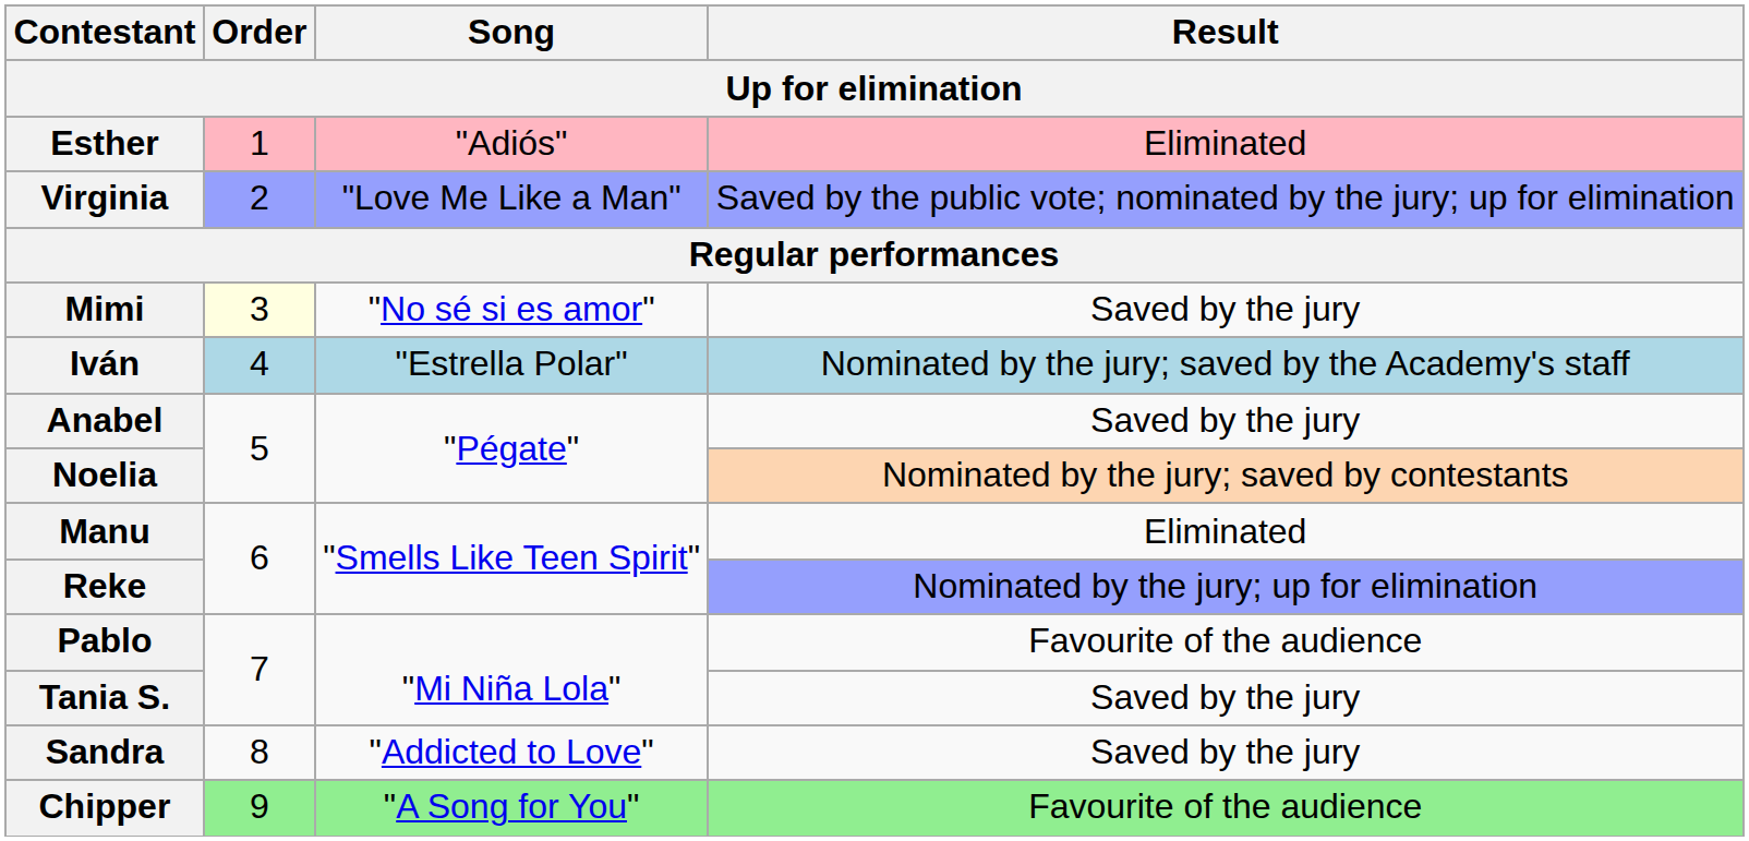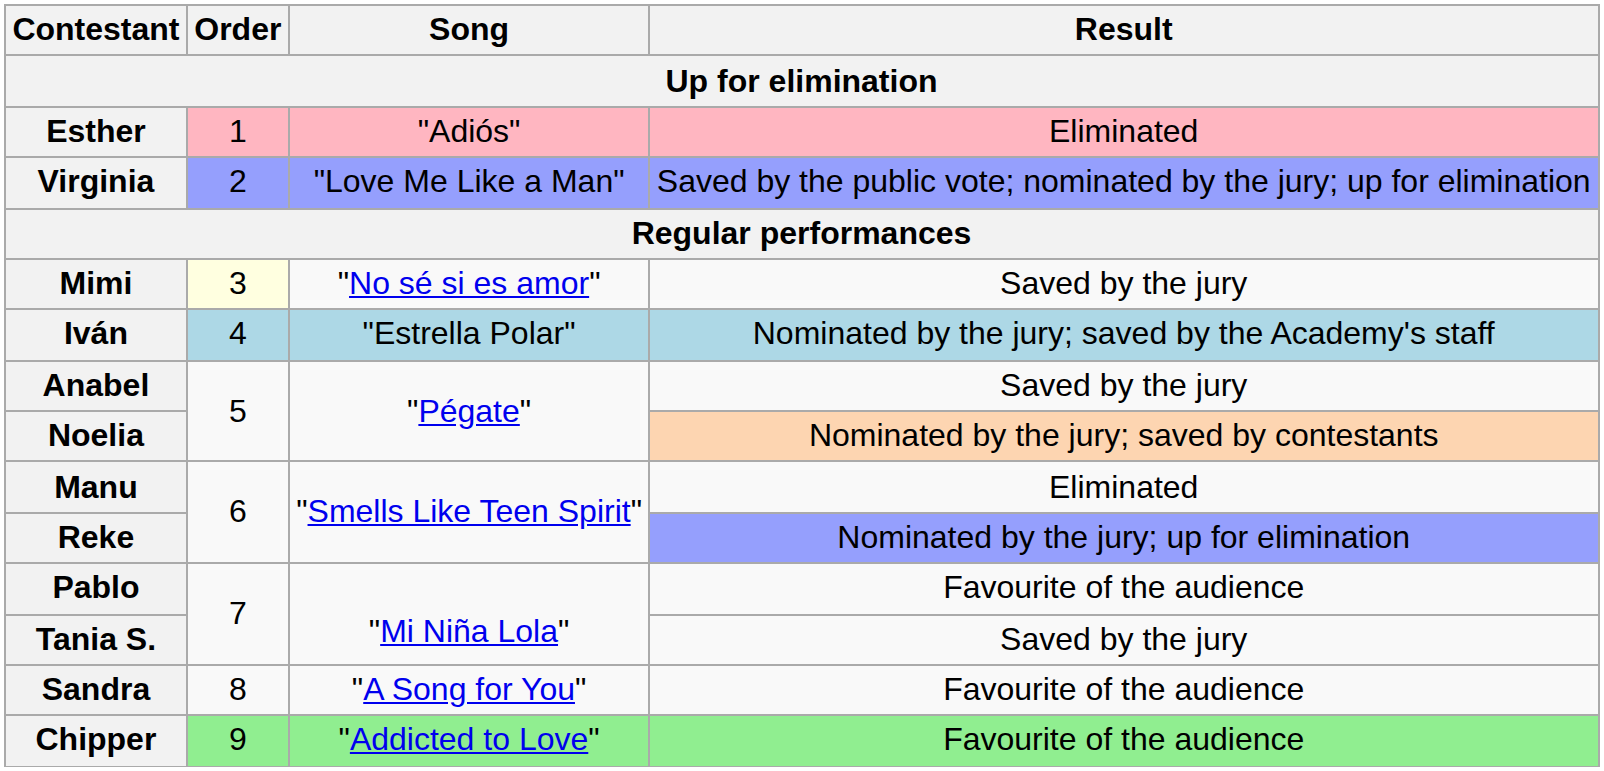 <table class="wikitable plainrowheaders" style="text-align:center;">
 <tr>
 <th scope="col">Contestant</th>
 <th scope="col">Order</th>
 <th scope="col">Song</th>
 <th scope="col">Result</th>
 </tr>
 <tr>
 <th colspan="4">Up for elimination</th>
 </tr>
 <tr style="background:lightpink;">
 <th scope="row">Esther</th>
 <td>1</td>
 <td>"Adiós"</td>
 <td>Eliminated</td>
 </tr>
 <tr style="background:#959ffd;">
 <th scope="row">Virginia</th>
 <td>2</td>
 <td>"Love Me Like a Man"</td>
 <td>Saved by the public vote; nominated by the jury; up for elimination</td>
 </tr>
 <tr>
 <th colspan="4">Regular performances</th>
 </tr>
 <tr>
 <th scope="row">Mimi</th>
 <td style="background: lightyellow;">3</td>
 <td>"<a href='#'>No sé si es amor</a>"</td>
 <td>Saved by the jury</td>
 </tr>
 <tr style="background:lightblue;">
 <th scope="row">Iván</th>
 <td>4</td>
 <td>"Estrella Polar"</td>
 <td>Nominated by the jury; saved by the Academy's staff</td>
 </tr>
 <tr>
 <th scope="row">Anabel</th>
 <td rowspan="2">5</td>
 <td rowspan="2">"<a href='#'>Pégate</a>"</td>
 <td>Saved by the jury</td>
 </tr>
 <tr>
 <th scope="row">Noelia</th>
 <td style="background:#fdd5b1;">Nominated by the jury; saved by contestants</td>
 </tr>
 <tr>
 <th scope="row">Manu</th>
 <td rowspan="2">6</td>
 <td rowspan="2">"<a href='#'>Smells Like Teen Spirit</a>"</td>
 <td>Eliminated</td>
 </tr>
 <tr>
 <th scope="row">Reke</th>
 <td style="background:#959ffd;">Nominated by the jury; up for elimination</td>
 </tr>
 <tr>
 <th scope="row">Pablo</th>
 <td rowspan="2">7</td>
 <td rowspan="2"><br>"<a href='#'>Mi Niña Lola</a>"</td>
 <td>Favourite of the audience</td>
 </tr>
 <tr>
 <th scope="row">Tania S.</th>
 <td>Saved by the jury</td>
 </tr>
 <tr>
 <th scope="row">Sandra</th>
 <td>8</td>
-<td>"<a href='#'>Addicted to Love</a>"</td>
-<td>Saved by the jury</td>
+<td>"<a href='#'>A Song for You</a>"</td>
+<td>Favourite of the audience</td>
 </tr>
 <tr style="background:lightgreen;">
 <th scope="row">Chipper</th>
 <td>9</td>
-<td>"<a href='#'>A Song for You</a>"</td>
+<td>"<a href='#'>Addicted to Love</a>"</td>
 <td>Favourite of the audience</td>
 </tr>
 </table>
